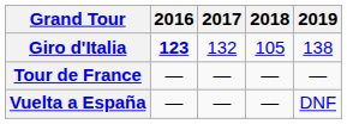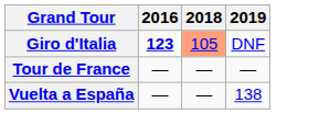 <table class="wikitable plainrowheaders">
 <tr>
 <th scope="col"><a href='#'>Grand Tour</a></th>
 <th scope="col">2016</th>
-<th scope="col">2017</th>
 <th scope="col">2018</th>
 <th scope="col">2019</th>
 </tr>
 <tr style="text-align:center;">
 <th scope="row"> <a href='#'>Giro d'Italia</a></th>
 <td><strong><a href='#'>123</a></strong></td>
-<td><a href='#'>132</a></td>
-<td><a href='#'>105</a></td>
-<td><a href='#'>138</a></td>
+<td style="background: lightsalmon;"><a href='#'>105</a></td>
+<td><a href='#'>DNF</a></td>
 </tr>
 <tr style="text-align:center;">
 <th scope="row"> <a href='#'>Tour de France</a></th>
-<td>—</td>
 <td>—</td>
 <td>—</td>
 <td>—</td>
 </tr>
 <tr style="text-align:center;">
 <th scope="row"> <a href='#'>Vuelta a España</a></th>
 <td>—</td>
 <td>—</td>
-<td>—</td>
-<td><a href='#'>DNF</a></td>
+<td><a href='#'>138</a></td>
 </tr>
 </table>
